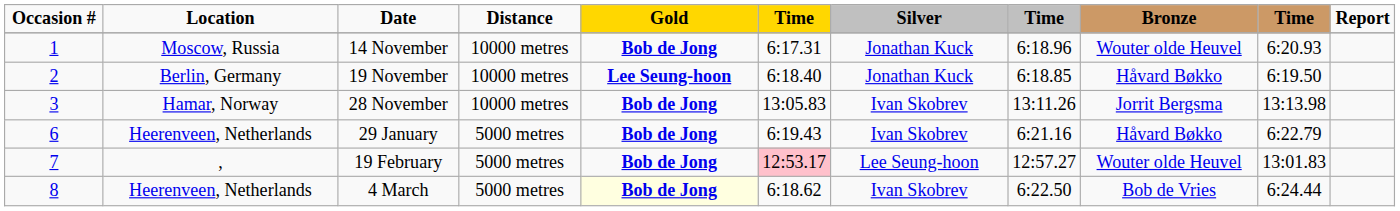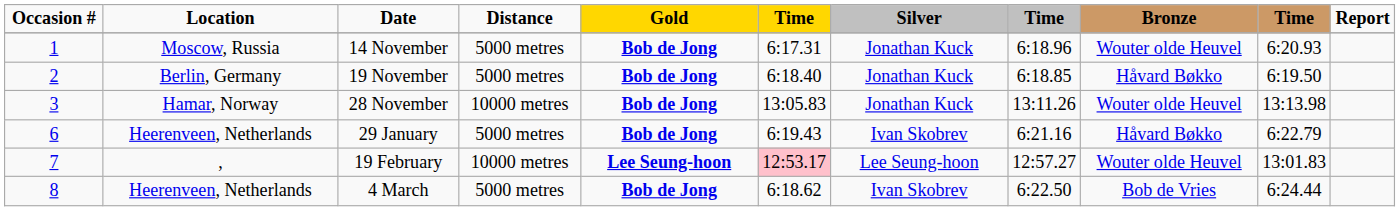 <table class="wikitable">
 <tr>
 <td width="80" align="center"><strong>Occasion #</strong></td>
 <td width="200" align="center"><strong>Location</strong></td>
 <td width="100" align="center"><strong>Date</strong></td>
 <td width="100" align="center"><strong>Distance</strong></td>
 <td width="150" bgcolor="gold" align="center"><strong>Gold</strong></td>
 <td width="50" bgcolor="gold" align="center"><strong>Time</strong></td>
 <td width="150" bgcolor="silver" align="center"><strong>Silver</strong></td>
 <td width="50" bgcolor="silver" align="center"><strong>Time</strong></td>
 <td width="150" bgcolor="#CC9966" align="center"><strong>Bronze</strong></td>
 <td width="50" bgcolor="#CC9966" align="center"><strong>Time</strong></td>
 <td width="50" align="center"><strong>Report</strong></td>
 </tr>
 <tr bgcolor="#cccccc">
 </tr>
 <tr>
 <td align="center"><a href='#'>1</a></td>
 <td align="center"><a href='#'>Moscow</a>, Russia</td>
 <td align="center">14 November</td>
-<td align="center">10000 metres</td>
+<td align="center">5000 metres</td>
 <td align="center"><strong><a href='#'>Bob de Jong</a></strong><br><small></small></td>
 <td align="center">6:17.31</td>
 <td align="center"><a href='#'>Jonathan Kuck</a><br><small></small></td>
 <td align="center">6:18.96</td>
 <td align="center"><a href='#'>Wouter olde Heuvel</a><br><small></small></td>
 <td align="center">6:20.93</td>
 <td align="center"></td>
 </tr>
 <tr>
 <td align="center"><a href='#'>2</a></td>
 <td align="center"><a href='#'>Berlin</a>, Germany</td>
 <td align="center">19 November</td>
-<td align="center">10000 metres</td>
-<td align="center"><strong><a href='#'>Lee Seung-hoon</a></strong><br><small></small></td>
+<td align="center">5000 metres</td>
+<td align="center"><strong><a href='#'>Bob de Jong</a></strong><br><small></small></td>
 <td align="center">6:18.40</td>
 <td align="center"><a href='#'>Jonathan Kuck</a><br><small></small></td>
 <td align="center">6:18.85</td>
 <td align="center"><a href='#'>Håvard Bøkko</a><br><small></small></td>
 <td align="center">6:19.50</td>
 <td align="center"></td>
 </tr>
 <tr>
 <td align="center"><a href='#'>3</a></td>
 <td align="center"><a href='#'>Hamar</a>, Norway</td>
 <td align="center">28 November</td>
 <td align="center">10000 metres</td>
 <td align="center"><strong><a href='#'>Bob de Jong</a></strong><br><small></small></td>
 <td align="center">13:05.83</td>
-<td align="center"><a href='#'>Ivan Skobrev</a><br><small></small></td>
+<td align="center"><a href='#'>Jonathan Kuck</a><br><small></small></td>
 <td align="center">13:11.26</td>
-<td align="center"><a href='#'>Jorrit Bergsma</a><br><small></small></td>
+<td align="center"><a href='#'>Wouter olde Heuvel</a><br><small></small></td>
 <td align="center">13:13.98</td>
 <td align="center"></td>
 </tr>
 <tr>
 <td align="center"><a href='#'>6</a></td>
 <td align="center"><a href='#'>Heerenveen</a>, Netherlands</td>
 <td align="center">29 January</td>
 <td align="center">5000 metres</td>
 <td align="center"><strong><a href='#'>Bob de Jong</a></strong><br><small></small></td>
 <td align="center">6:19.43</td>
 <td align="center"><a href='#'>Ivan Skobrev</a><br><small></small></td>
 <td align="center">6:21.16</td>
 <td align="center"><a href='#'>Håvard Bøkko</a><br><small></small></td>
 <td align="center">6:22.79</td>
 <td align="center"></td>
 </tr>
 <tr>
 <td align="center"><a href='#'>7</a></td>
 <td align="center">, </td>
 <td align="center">19 February</td>
-<td align="center">5000 metres</td>
-<td align="center"><strong><a href='#'>Bob de Jong</a></strong><br><small></small></td>
+<td align="center">10000 metres</td>
+<td align="center"><strong><a href='#'>Lee Seung-hoon</a></strong><br><small></small></td>
 <td align="center" style="background: pink;">12:53.17</td>
 <td align="center"><a href='#'>Lee Seung-hoon</a><br><small></small></td>
 <td align="center">12:57.27</td>
 <td align="center"><a href='#'>Wouter olde Heuvel</a><br><small></small></td>
 <td align="center">13:01.83</td>
 <td align="center"></td>
 </tr>
 <tr>
 <td align="center"><a href='#'>8</a></td>
 <td align="center"><a href='#'>Heerenveen</a>, Netherlands</td>
 <td align="center">4 March</td>
 <td align="center">5000 metres</td>
-<td align="center" style="background: lightyellow;"><strong><a href='#'>Bob de Jong</a></strong><br><small></small></td>
+<td align="center"><strong><a href='#'>Bob de Jong</a></strong><br><small></small></td>
 <td align="center">6:18.62</td>
 <td align="center"><a href='#'>Ivan Skobrev</a><br><small></small></td>
 <td align="center">6:22.50</td>
 <td align="center"><a href='#'>Bob de Vries</a><br><small></small></td>
 <td align="center">6:24.44</td>
 <td align="center"></td>
 </tr>
 </table>
